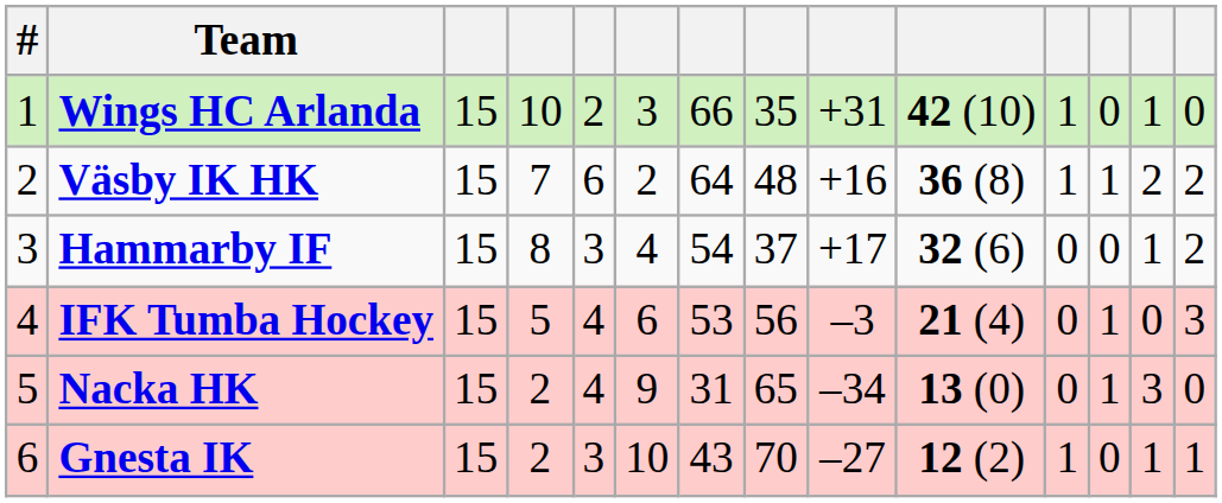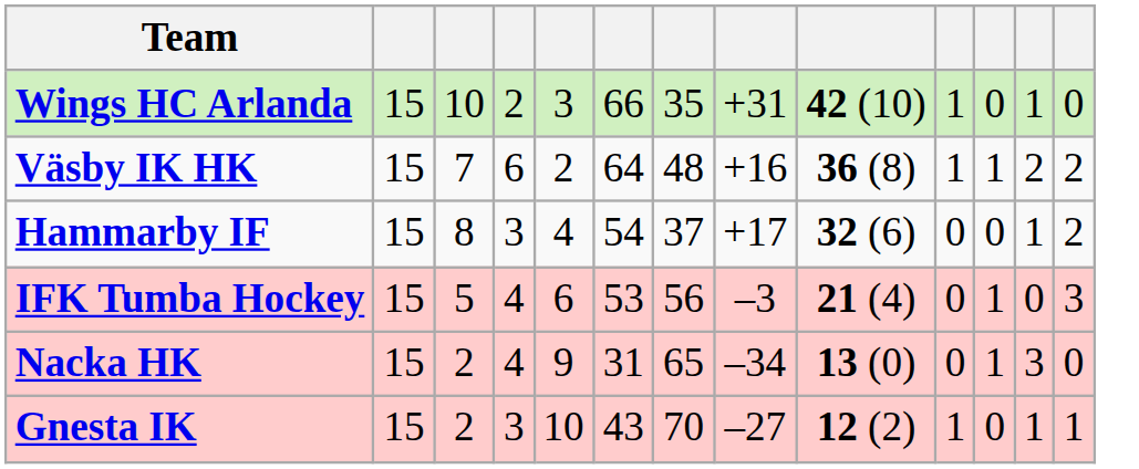 <table class="wikitable sortable">
 <tr>
-<th>#</th>
 <th>Team</th>
 <th></th>
 <th></th>
 <th></th>
 <th></th>
 <th></th>
 <th></th>
 <th></th>
 <th></th>
 <th></th>
 <th></th>
 <th></th>
 <th></th>
 </tr>
 <tr style="background: #D0F0C0;">
-<td>1</td>
 <td><strong><a href='#'>Wings HC Arlanda</a></strong></td>
 <td style="text-align: center;">15</td>
 <td style="text-align: center;">10</td>
 <td style="text-align: center;">2</td>
 <td style="text-align: center;">3</td>
 <td style="text-align: center;">66</td>
 <td style="text-align: center;">35</td>
 <td style="text-align: center;">+31</td>
 <td style="text-align: center;"><strong>42</strong> (10)</td>
 <td style="text-align: center;">1</td>
 <td style="text-align: center;">0</td>
 <td style="text-align: center;">1</td>
 <td style="text-align: center;">0</td>
 </tr>
 <tr>
-<td>2</td>
 <td><strong><a href='#'>Väsby IK HK</a></strong></td>
 <td style="text-align: center;">15</td>
 <td style="text-align: center;">7</td>
 <td style="text-align: center;">6</td>
 <td style="text-align: center;">2</td>
 <td style="text-align: center;">64</td>
 <td style="text-align: center;">48</td>
 <td style="text-align: center;">+16</td>
 <td style="text-align: center;"><strong>36</strong> (8)</td>
 <td style="text-align: center;">1</td>
 <td style="text-align: center;">1</td>
 <td style="text-align: center;">2</td>
 <td style="text-align: center;">2</td>
 </tr>
 <tr>
-<td>3</td>
 <td><strong><a href='#'>Hammarby IF</a></strong></td>
 <td style="text-align: center;">15</td>
 <td style="text-align: center;">8</td>
 <td style="text-align: center;">3</td>
 <td style="text-align: center;">4</td>
 <td style="text-align: center;">54</td>
 <td style="text-align: center;">37</td>
 <td style="text-align: center;">+17</td>
 <td style="text-align: center;"><strong>32</strong> (6)</td>
 <td style="text-align: center;">0</td>
 <td style="text-align: center;">0</td>
 <td style="text-align: center;">1</td>
 <td style="text-align: center;">2</td>
 </tr>
 <tr style="background: #FFCCCC;">
-<td>4</td>
 <td><strong><a href='#'>IFK Tumba Hockey</a></strong></td>
 <td style="text-align: center;">15</td>
 <td style="text-align: center;">5</td>
 <td style="text-align: center;">4</td>
 <td style="text-align: center;">6</td>
 <td style="text-align: center;">53</td>
 <td style="text-align: center;">56</td>
 <td style="text-align: center;">–3</td>
 <td style="text-align: center;"><strong>21</strong> (4)</td>
 <td style="text-align: center;">0</td>
 <td style="text-align: center;">1</td>
 <td style="text-align: center;">0</td>
 <td style="text-align: center;">3</td>
 </tr>
 <tr style="background: #FFCCCC;">
-<td>5</td>
 <td><strong><a href='#'>Nacka HK</a></strong></td>
 <td style="text-align: center;">15</td>
 <td style="text-align: center;">2</td>
 <td style="text-align: center;">4</td>
 <td style="text-align: center;">9</td>
 <td style="text-align: center;">31</td>
 <td style="text-align: center;">65</td>
 <td style="text-align: center;">–34</td>
 <td style="text-align: center;"><strong>13</strong> (0)</td>
 <td style="text-align: center;">0</td>
 <td style="text-align: center;">1</td>
 <td style="text-align: center;">3</td>
 <td style="text-align: center;">0</td>
 </tr>
 <tr style="background: #FFCCCC;">
-<td>6</td>
 <td><strong><a href='#'>Gnesta IK</a></strong></td>
 <td style="text-align: center;">15</td>
 <td style="text-align: center;">2</td>
 <td style="text-align: center;">3</td>
 <td style="text-align: center;">10</td>
 <td style="text-align: center;">43</td>
 <td style="text-align: center;">70</td>
 <td style="text-align: center;">–27</td>
 <td style="text-align: center;"><strong>12</strong> (2)</td>
 <td style="text-align: center;">1</td>
 <td style="text-align: center;">0</td>
 <td style="text-align: center;">1</td>
 <td style="text-align: center;">1</td>
 </tr>
 </table>
